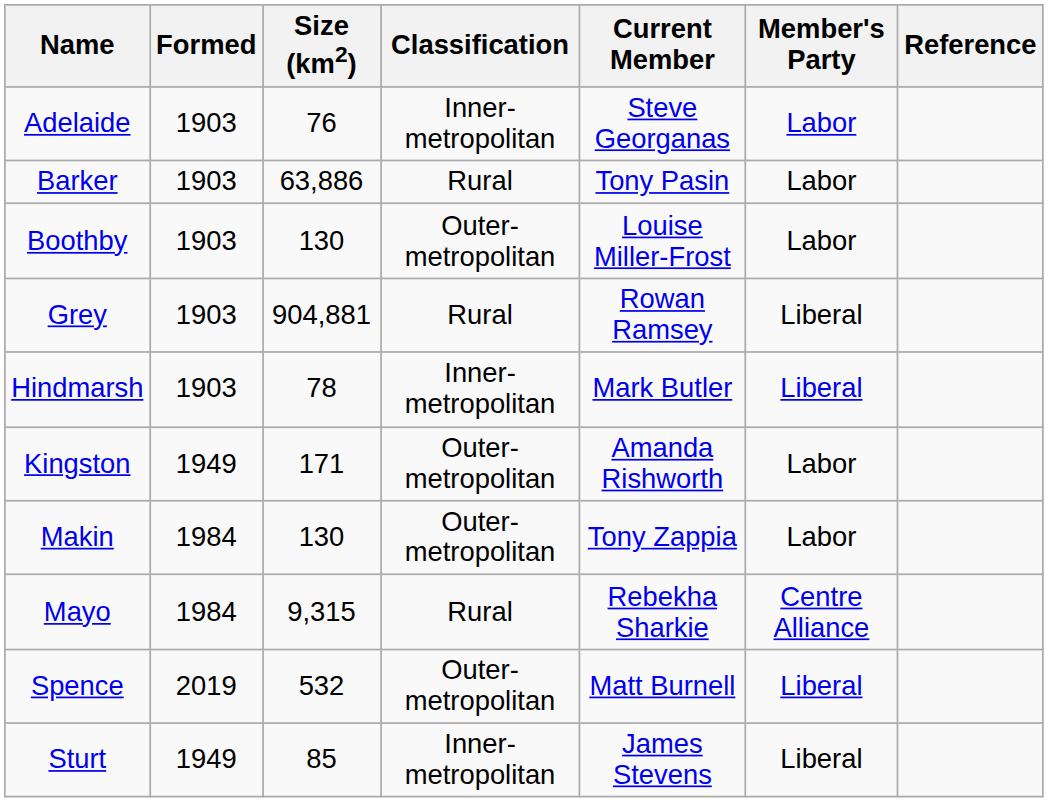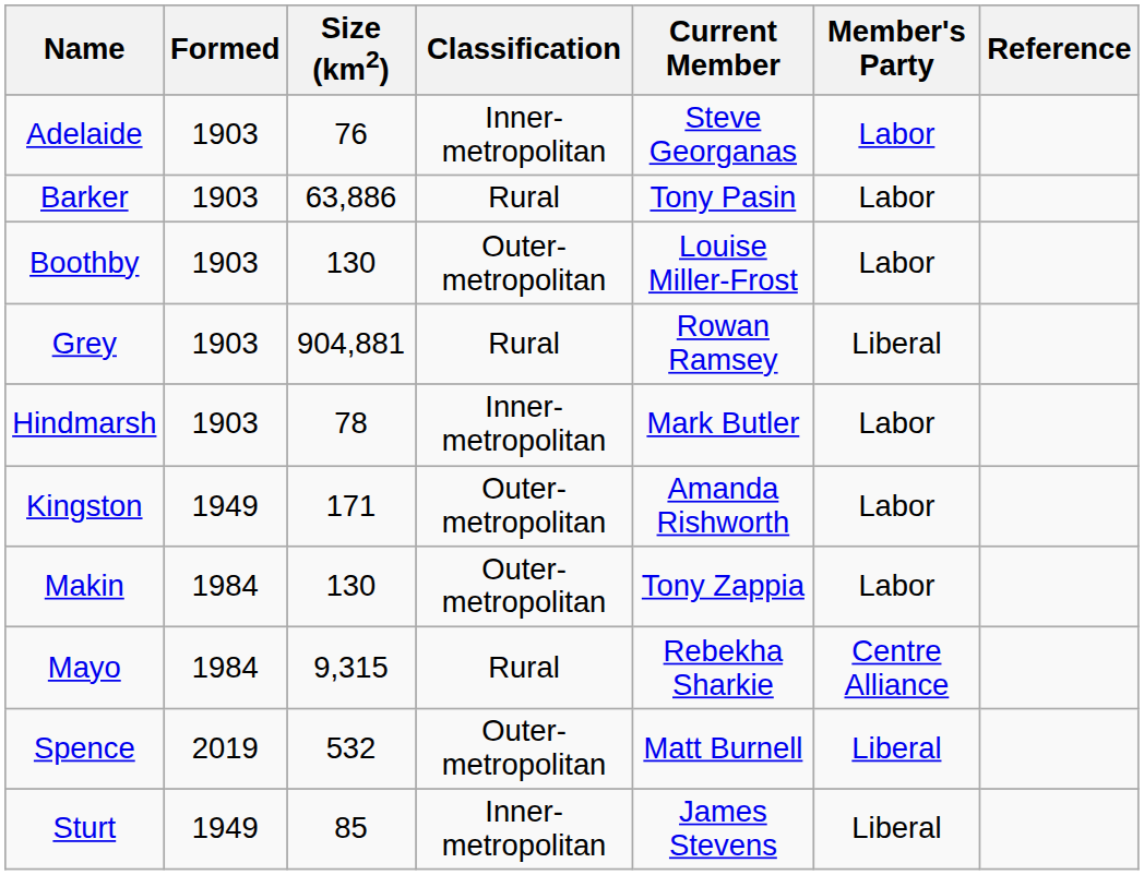 <table class="wikitable sortable" style="text-align:center">
 <tr>
 <th>Name</th>
 <th>Formed</th>
 <th>Size (km<sup>2</sup>)</th>
 <th>Classification</th>
 <th>Current Member</th>
 <th>Member's Party</th>
 <th>Reference</th>
 </tr>
 <tr>
 <td><a href='#'>Adelaide</a></td>
 <td>1903</td>
 <td>76</td>
 <td>Inner-metropolitan</td>
 <td><a href='#'>Steve Georganas</a></td>
 <td><a href='#'>Labor</a></td>
 <td></td>
 </tr>
 <tr>
 <td><a href='#'>Barker</a></td>
 <td>1903</td>
 <td>63,886</td>
 <td>Rural</td>
 <td><a href='#'>Tony Pasin</a></td>
 <td>Labor</td>
 <td></td>
 </tr>
 <tr>
 <td><a href='#'>Boothby</a></td>
 <td>1903</td>
 <td>130</td>
 <td>Outer-metropolitan</td>
 <td><a href='#'>Louise Miller-Frost</a></td>
 <td>Labor</td>
 <td></td>
 </tr>
 <tr>
 <td><a href='#'>Grey</a></td>
 <td>1903</td>
 <td>904,881</td>
 <td>Rural</td>
 <td><a href='#'>Rowan Ramsey</a></td>
 <td>Liberal</td>
 <td></td>
 </tr>
 <tr>
 <td><a href='#'>Hindmarsh</a></td>
 <td>1903</td>
 <td>78</td>
 <td>Inner-metropolitan</td>
 <td><a href='#'>Mark Butler</a></td>
-<td><a href='#'>Liberal</a></td>
+<td>Labor</td>
 <td></td>
 </tr>
 <tr>
 <td><a href='#'>Kingston</a></td>
 <td>1949</td>
 <td>171</td>
 <td>Outer-metropolitan</td>
 <td><a href='#'>Amanda Rishworth</a></td>
 <td>Labor</td>
 <td></td>
 </tr>
 <tr>
 <td><a href='#'>Makin</a></td>
 <td>1984</td>
 <td>130</td>
 <td>Outer-metropolitan</td>
 <td><a href='#'>Tony Zappia</a></td>
 <td>Labor</td>
 <td></td>
 </tr>
 <tr>
 <td><a href='#'>Mayo</a></td>
 <td>1984</td>
 <td>9,315</td>
 <td>Rural</td>
 <td><a href='#'>Rebekha Sharkie</a></td>
 <td><a href='#'>Centre Alliance</a></td>
 <td></td>
 </tr>
 <tr>
 <td><a href='#'>Spence</a></td>
 <td>2019</td>
 <td>532</td>
 <td>Outer-metropolitan</td>
 <td><a href='#'>Matt Burnell</a></td>
 <td><a href='#'>Liberal</a></td>
 <td></td>
 </tr>
 <tr>
 <td><a href='#'>Sturt</a></td>
 <td>1949</td>
 <td>85</td>
 <td>Inner-metropolitan</td>
 <td><a href='#'>James Stevens</a></td>
 <td>Liberal</td>
 <td></td>
 </tr>
 </table>
